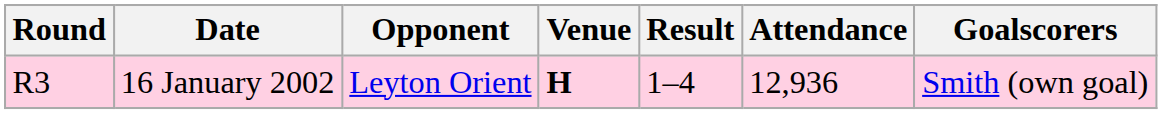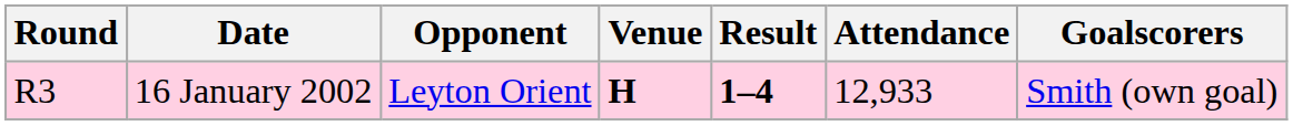 <table class="wikitable">
 <tr>
 <th>Round</th>
 <th>Date</th>
 <th>Opponent</th>
 <th>Venue</th>
 <th>Result</th>
 <th>Attendance</th>
 <th>Goalscorers</th>
 </tr>
 <tr style="background-color: #ffd0e3;">
 <td>R3</td>
 <td>16 January 2002</td>
 <td><a href='#'>Leyton Orient</a></td>
 <td><strong>H</strong></td>
-<td>1–4</td>
-<td>12,936</td>
+<td><strong>1–4</strong></td>
+<td>12,933</td>
 <td><a href='#'>Smith</a> (own goal)</td>
 </tr>
 </table>
